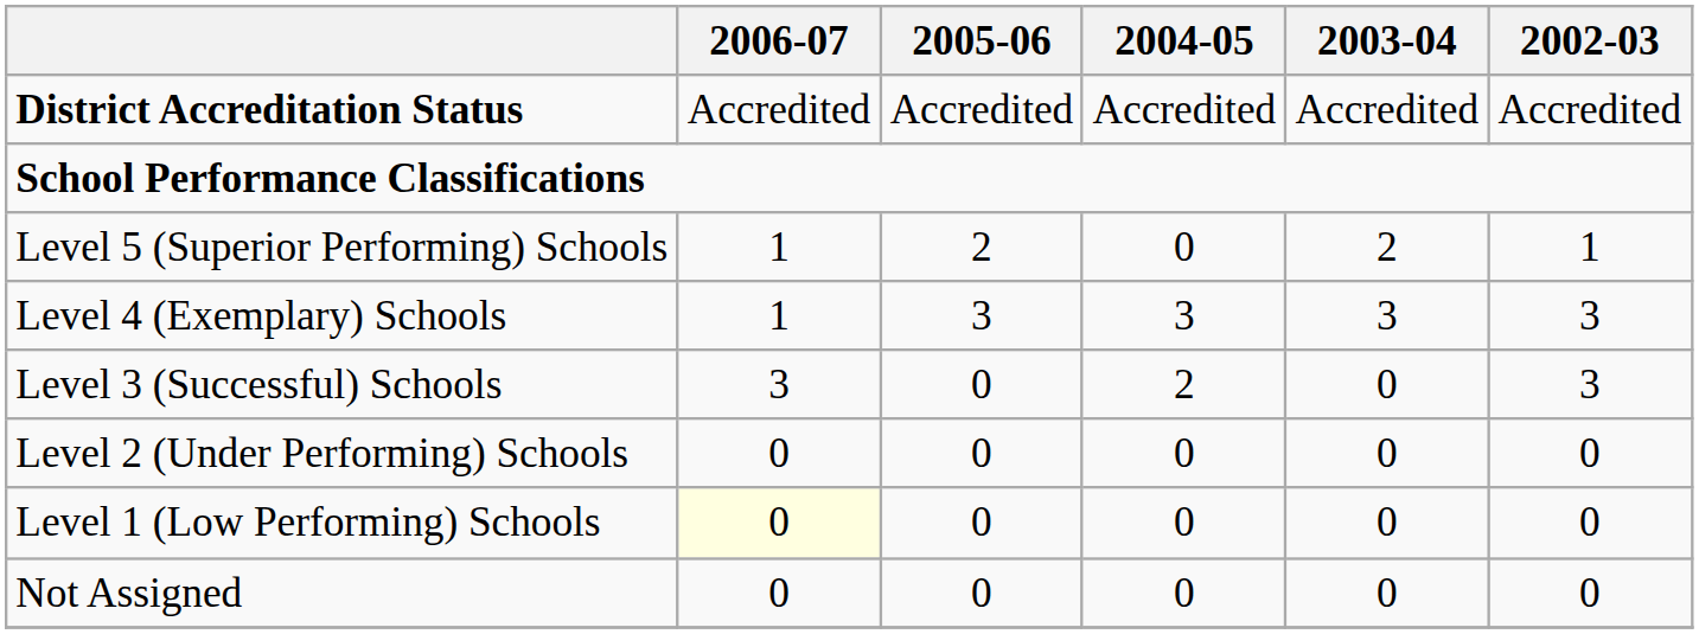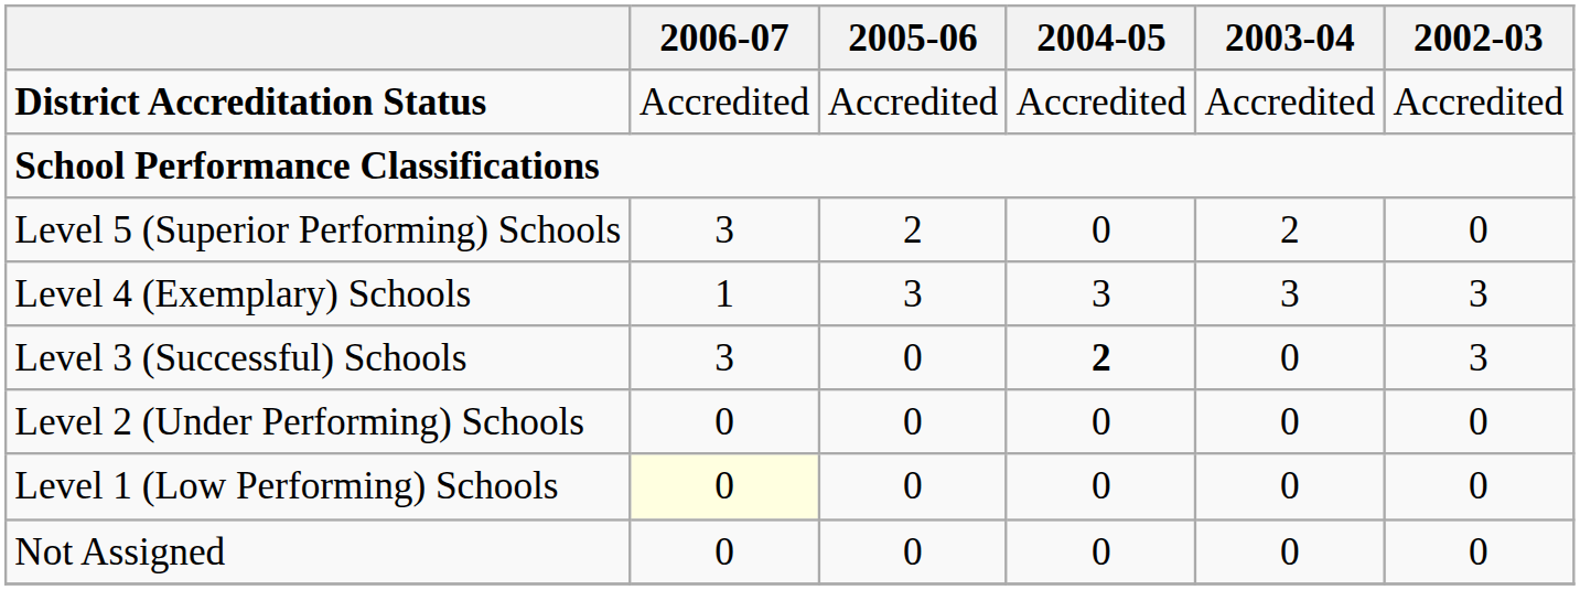 <table class="wikitable" style="font-size: 95%;">
 <tr>
 <th></th>
 <th>2006-07</th>
 <th>2005-06</th>
 <th>2004-05</th>
 <th>2003-04</th>
 <th>2002-03</th>
 </tr>
 <tr>
 <td align="left"><strong>District Accreditation Status</strong></td>
 <td align="center">Accredited</td>
 <td align="center">Accredited</td>
 <td align="center">Accredited</td>
 <td align="center">Accredited</td>
 <td align="center">Accredited</td>
 </tr>
 <tr>
 <td align="left" colspan="6"><strong>School Performance Classifications</strong></td>
 </tr>
 <tr>
 <td align="left">Level 5 (Superior Performing) Schools</td>
-<td align="center">1</td>
+<td align="center">3</td>
 <td align="center">2</td>
 <td align="center">0</td>
 <td align="center">2</td>
-<td align="center">1</td>
+<td align="center">0</td>
 </tr>
 <tr>
 <td align="left">Level 4 (Exemplary) Schools</td>
 <td align="center">1</td>
 <td align="center">3</td>
 <td align="center">3</td>
 <td align="center">3</td>
 <td align="center">3</td>
 </tr>
 <tr>
 <td align="left">Level 3 (Successful) Schools</td>
 <td align="center">3</td>
 <td align="center">0</td>
-<td align="center">2</td>
+<td align="center"><strong>2</strong></td>
 <td align="center">0</td>
 <td align="center">3</td>
 </tr>
 <tr>
 <td align="left">Level 2 (Under Performing) Schools</td>
 <td align="center">0</td>
 <td align="center">0</td>
 <td align="center">0</td>
 <td align="center">0</td>
 <td align="center">0</td>
 </tr>
 <tr>
 <td align="left">Level 1 (Low Performing) Schools</td>
 <td align="center" style="background: lightyellow;">0</td>
 <td align="center">0</td>
 <td align="center">0</td>
 <td align="center">0</td>
 <td align="center">0</td>
 </tr>
 <tr>
 <td align="left">Not Assigned</td>
 <td align="center">0</td>
 <td align="center">0</td>
 <td align="center">0</td>
 <td align="center">0</td>
 <td align="center">0</td>
 </tr>
 <tr>
 </tr>
 </table>
